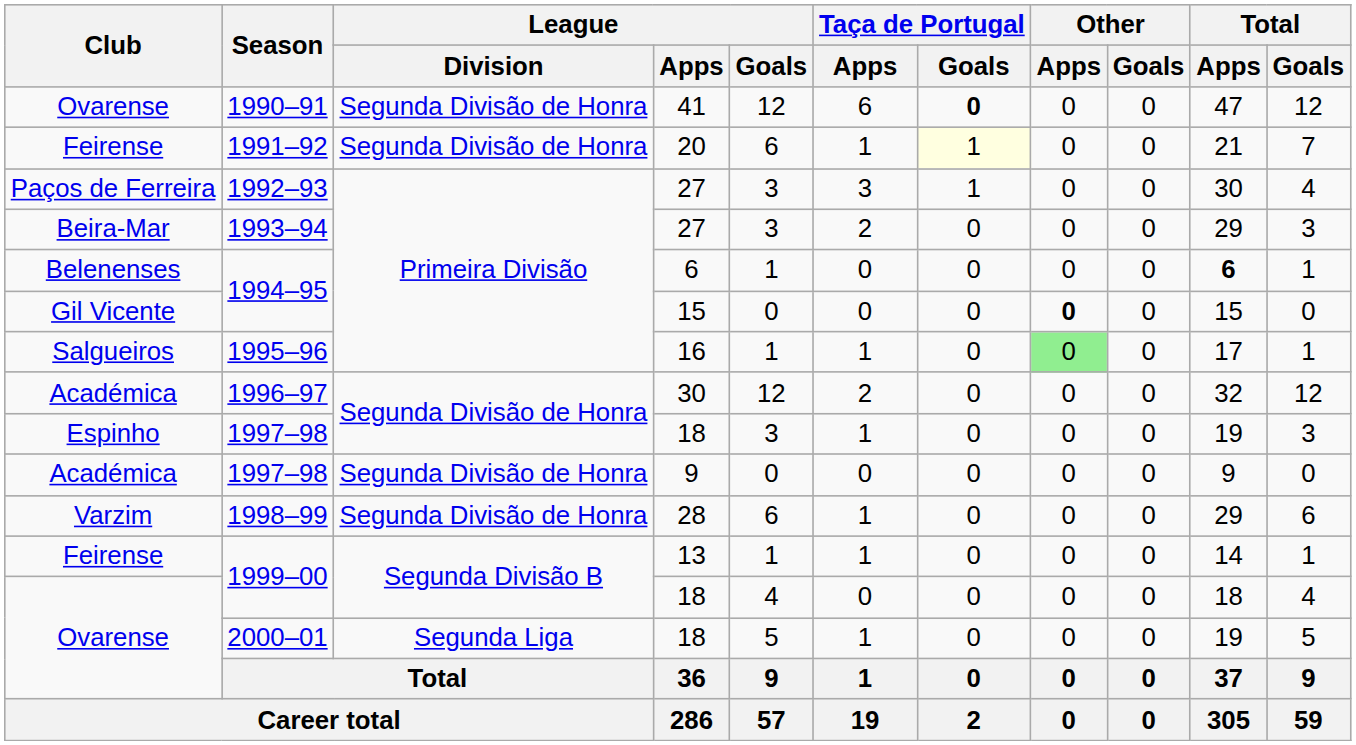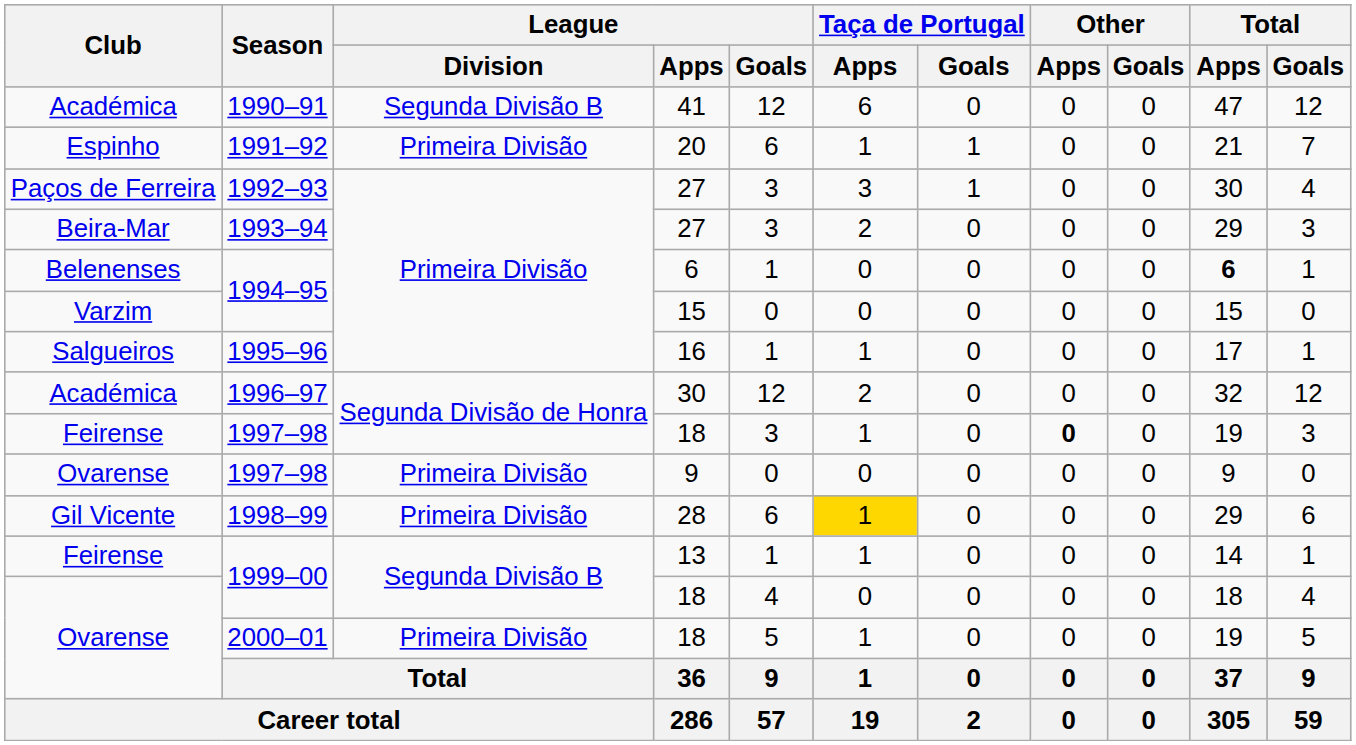 <table class="wikitable" style="text-align: center">
 <tr>
 <th rowspan="2">Club</th>
 <th rowspan="2">Season</th>
 <th colspan="3">League</th>
 <th colspan="2"><a href='#'>Taça de Portugal</a></th>
 <th colspan="2">Other</th>
 <th colspan="2">Total</th>
 </tr>
 <tr>
 <th>Division</th>
 <th>Apps</th>
 <th>Goals</th>
 <th>Apps</th>
 <th>Goals</th>
 <th>Apps</th>
 <th>Goals</th>
 <th>Apps</th>
 <th>Goals</th>
 </tr>
 <tr>
-<td><a href='#'>Ovarense</a></td>
+<td><a href='#'>Académica</a></td>
 <td><a href='#'>1990–91</a></td>
-<td><a href='#'>Segunda Divisão de Honra</a></td>
+<td><a href='#'>Segunda Divisão B</a></td>
 <td>41</td>
 <td>12</td>
 <td>6</td>
-<td><strong>0</strong></td>
+<td>0</td>
 <td>0</td>
 <td>0</td>
 <td>47</td>
 <td>12</td>
 </tr>
 <tr>
-<td><a href='#'>Feirense</a></td>
+<td><a href='#'>Espinho</a></td>
 <td><a href='#'>1991–92</a></td>
-<td><a href='#'>Segunda Divisão de Honra</a></td>
+<td><a href='#'>Primeira Divisão</a></td>
 <td>20</td>
 <td>6</td>
 <td>1</td>
-<td style="background: lightyellow;">1</td>
+<td>1</td>
 <td>0</td>
 <td>0</td>
 <td>21</td>
 <td>7</td>
 </tr>
 <tr>
 <td><a href='#'>Paços de Ferreira</a></td>
 <td><a href='#'>1992–93</a></td>
 <td rowspan="5"><a href='#'>Primeira Divisão</a></td>
 <td>27</td>
 <td>3</td>
 <td>3</td>
 <td>1</td>
 <td>0</td>
 <td>0</td>
 <td>30</td>
 <td>4</td>
 </tr>
 <tr>
 <td><a href='#'>Beira-Mar</a></td>
 <td><a href='#'>1993–94</a></td>
 <td>27</td>
 <td>3</td>
 <td>2</td>
 <td>0</td>
 <td>0</td>
 <td>0</td>
 <td>29</td>
 <td>3</td>
 </tr>
 <tr>
 <td><a href='#'>Belenenses</a></td>
 <td rowspan="2"><a href='#'>1994–95</a></td>
 <td>6</td>
 <td>1</td>
 <td>0</td>
 <td>0</td>
 <td>0</td>
 <td>0</td>
 <td><strong>6</strong></td>
 <td>1</td>
 </tr>
 <tr>
-<td><a href='#'>Gil Vicente</a></td>
+<td><a href='#'>Varzim</a></td>
 <td>15</td>
 <td>0</td>
 <td>0</td>
 <td>0</td>
-<td><strong>0</strong></td>
+<td>0</td>
 <td>0</td>
 <td>15</td>
 <td>0</td>
 </tr>
 <tr>
 <td><a href='#'>Salgueiros</a></td>
 <td><a href='#'>1995–96</a></td>
 <td>16</td>
 <td>1</td>
 <td>1</td>
 <td>0</td>
-<td style="background: lightgreen;">0</td>
+<td>0</td>
 <td>0</td>
 <td>17</td>
 <td>1</td>
 </tr>
 <tr>
 <td><a href='#'>Académica</a></td>
 <td><a href='#'>1996–97</a></td>
 <td rowspan="2"><a href='#'>Segunda Divisão de Honra</a></td>
 <td>30</td>
 <td>12</td>
 <td>2</td>
 <td>0</td>
 <td>0</td>
 <td>0</td>
 <td>32</td>
 <td>12</td>
 </tr>
 <tr>
-<td><a href='#'>Espinho</a></td>
+<td><a href='#'>Feirense</a></td>
 <td><a href='#'>1997–98</a></td>
 <td>18</td>
 <td>3</td>
 <td>1</td>
 <td>0</td>
-<td>0</td>
+<td><strong>0</strong></td>
 <td>0</td>
 <td>19</td>
 <td>3</td>
 </tr>
 <tr>
-<td><a href='#'>Académica</a></td>
+<td><a href='#'>Ovarense</a></td>
 <td><a href='#'>1997–98</a></td>
-<td><a href='#'>Segunda Divisão de Honra</a></td>
+<td><a href='#'>Primeira Divisão</a></td>
 <td>9</td>
 <td>0</td>
 <td>0</td>
 <td>0</td>
 <td>0</td>
 <td>0</td>
 <td>9</td>
 <td>0</td>
 </tr>
 <tr>
-<td><a href='#'>Varzim</a></td>
+<td><a href='#'>Gil Vicente</a></td>
 <td><a href='#'>1998–99</a></td>
-<td><a href='#'>Segunda Divisão de Honra</a></td>
+<td><a href='#'>Primeira Divisão</a></td>
 <td>28</td>
 <td>6</td>
-<td>1</td>
+<td style="background: gold;">1</td>
 <td>0</td>
 <td>0</td>
 <td>0</td>
 <td>29</td>
 <td>6</td>
 </tr>
 <tr>
 <td><a href='#'>Feirense</a></td>
 <td rowspan="2"><a href='#'>1999–00</a></td>
 <td rowspan="2"><a href='#'>Segunda Divisão B</a></td>
 <td>13</td>
 <td>1</td>
 <td>1</td>
 <td>0</td>
 <td>0</td>
 <td>0</td>
 <td>14</td>
 <td>1</td>
 </tr>
 <tr>
 <td rowspan="3"><a href='#'>Ovarense</a></td>
 <td>18</td>
 <td>4</td>
 <td>0</td>
 <td>0</td>
 <td>0</td>
 <td>0</td>
 <td>18</td>
 <td>4</td>
 </tr>
 <tr>
 <td><a href='#'>2000–01</a></td>
-<td><a href='#'>Segunda Liga</a></td>
+<td><a href='#'>Primeira Divisão</a></td>
 <td>18</td>
 <td>5</td>
 <td>1</td>
 <td>0</td>
 <td>0</td>
 <td>0</td>
 <td>19</td>
 <td>5</td>
 </tr>
 <tr>
 <th colspan="2"><strong>Total</strong></th>
 <th>36</th>
 <th>9</th>
 <th>1</th>
 <th>0</th>
 <th>0</th>
 <th>0</th>
 <th>37</th>
 <th>9</th>
 </tr>
 <tr>
 <th colspan="3"><strong>Career total</strong></th>
 <th>286</th>
 <th>57</th>
 <th>19</th>
 <th>2</th>
 <th>0</th>
 <th>0</th>
 <th>305</th>
 <th>59</th>
 </tr>
 </table>
